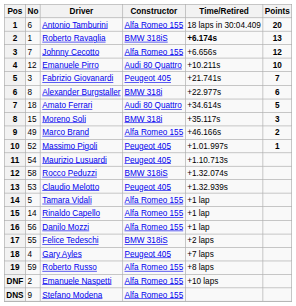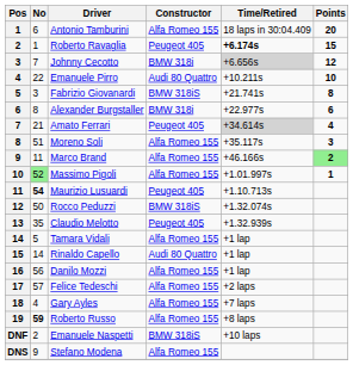 <table class="wikitable" style="font-size: 80%;">
 <tr>
 <th>Pos</th>
 <th>No</th>
 <th>Driver</th>
 <th>Constructor</th>
 <th>Time/Retired</th>
 <th>Points</th>
 </tr>
 <tr>
 <th>1</th>
 <td>6</td>
 <td> <a href='#'>Antonio Tamburini</a></td>
 <td><a href='#'>Alfa Romeo 155</a></td>
 <td>18 laps in 30:04.409</td>
 <td align=center><strong>20</strong></td>
 </tr>
 <tr>
 <th>2</th>
 <td>1</td>
 <td> <a href='#'>Roberto Ravaglia</a></td>
-<td><a href='#'>BMW 318iS</a></td>
+<td><a href='#'>Peugeot 405</a></td>
 <td><strong>+6.174s</strong></td>
-<td align=center><strong>13</strong></td>
+<td align=center><strong>15</strong></td>
 </tr>
 <tr>
 <th>3</th>
 <td>7</td>
 <td> <a href='#'>Johnny Cecotto</a></td>
-<td><a href='#'>Alfa Romeo 155</a></td>
-<td>+6.656s</td>
+<td><a href='#'>BMW 318i</a></td>
+<td style="background: lightgrey;">+6.656s</td>
 <td align=center><strong>12</strong></td>
 </tr>
 <tr>
 <th>4</th>
-<td>12</td>
+<td>22</td>
 <td> <a href='#'>Emanuele Pirro</a></td>
 <td><a href='#'>Audi 80 Quattro</a></td>
 <td>+10.211s</td>
 <td align=center><strong>10</strong></td>
 </tr>
 <tr>
 <th>5</th>
 <td>3</td>
 <td> <a href='#'>Fabrizio Giovanardi</a></td>
-<td><a href='#'>Peugeot 405</a></td>
+<td><a href='#'>BMW 318iS</a></td>
 <td>+21.741s</td>
-<td align=center><strong>7</strong></td>
+<td align=center><strong>8</strong></td>
 </tr>
 <tr>
 <th>6</th>
 <td>8</td>
 <td> <a href='#'> Alexander Burgstaller</a></td>
 <td><a href='#'>BMW 318i</a></td>
 <td>+22.977s</td>
 <td align=center><strong>6</strong></td>
 </tr>
 <tr>
 <th>7</th>
-<td>18</td>
+<td>21</td>
 <td> <a href='#'>Amato Ferrari</a></td>
-<td><a href='#'>Audi 80 Quattro</a></td>
-<td>+34.614s</td>
-<td align=center><strong>5</strong></td>
+<td><a href='#'>Peugeot 405</a></td>
+<td style="background: lightgrey;">+34.614s</td>
+<td align=center><strong>4</strong></td>
 </tr>
 <tr>
 <th>8</th>
-<td>15</td>
+<td>51</td>
 <td> <a href='#'>Moreno Soli</a></td>
-<td><a href='#'>BMW 318i</a></td>
+<td><a href='#'>Alfa Romeo 155</a></td>
 <td>+35.117s</td>
 <td align=center><strong>3</strong></td>
 </tr>
 <tr>
 <th>9</th>
-<td>49</td>
+<td>11</td>
 <td> <a href='#'>Marco Brand</a></td>
 <td><a href='#'>Alfa Romeo 155</a></td>
 <td>+46.166s</td>
-<td align=center><strong>2</strong></td>
+<td align=center style="background: lightgreen;"><strong>2</strong></td>
 </tr>
 <tr>
 <th>10</th>
-<td>52</td>
+<td style="background: lightgreen;">52</td>
 <td> <a href='#'>Massimo Pigoli</a></td>
-<td><a href='#'>Peugeot 405</a></td>
+<td><a href='#'>Alfa Romeo 155</a></td>
 <td>+1.01.997s</td>
 <td align=center><strong>1</strong></td>
 </tr>
 <tr>
 <th>11</th>
-<td>54</td>
+<td><strong>54</strong></td>
 <td> <a href='#'>Maurizio Lusuardi</a></td>
 <td><a href='#'>Peugeot 405</a></td>
 <td>+1.10.713s</td>
 <td></td>
 </tr>
 <tr>
 <th>12</th>
-<td>58</td>
+<td>50</td>
 <td> <a href='#'>Rocco Peduzzi</a></td>
 <td><a href='#'>BMW 318iS</a></td>
 <td>+1.32.074s</td>
 <td></td>
 </tr>
 <tr>
 <th>13</th>
-<td>53</td>
+<td>35</td>
 <td> <a href='#'>Claudio Melotto</a></td>
 <td><a href='#'>Peugeot 405</a></td>
 <td>+1.32.939s</td>
 <td></td>
 </tr>
 <tr>
 <th>14</th>
 <td>5</td>
 <td> <a href='#'>Tamara Vidali</a></td>
 <td><a href='#'>Alfa Romeo 155</a></td>
 <td>+1 lap</td>
 <td></td>
 </tr>
 <tr>
 <th>15</th>
 <td>14</td>
 <td> <a href='#'>Rinaldo Capello</a></td>
-<td><a href='#'>Alfa Romeo 155</a></td>
+<td><a href='#'>Audi 80 Quattro</a></td>
 <td>+1 lap</td>
 <td></td>
 </tr>
 <tr>
 <th>16</th>
 <td>56</td>
 <td> <a href='#'>Danilo Mozzi</a></td>
 <td><a href='#'>Alfa Romeo 155</a></td>
 <td>+1 lap</td>
 <td></td>
 </tr>
 <tr>
 <th>17</th>
-<td>55</td>
+<td>57</td>
 <td> <a href='#'>Felice Tedeschi</a></td>
-<td><a href='#'>BMW 318iS</a></td>
+<td><a href='#'>Alfa Romeo 155</a></td>
 <td>+2 laps</td>
 <td></td>
 </tr>
 <tr>
 <th>18</th>
 <td>4</td>
 <td> <a href='#'>Gary Ayles</a></td>
-<td><a href='#'>Peugeot 405</a></td>
+<td><a href='#'>Alfa Romeo 155</a></td>
 <td>+7 laps</td>
 <td></td>
 </tr>
 <tr>
 <th>19</th>
-<td>59</td>
+<td><strong>59</strong></td>
 <td> <a href='#'>Roberto Russo</a></td>
 <td><a href='#'>Alfa Romeo 155</a></td>
 <td>+8 laps</td>
 <td></td>
 </tr>
 <tr>
 <th>DNF</th>
 <td>2</td>
 <td> <a href='#'>Emanuele Naspetti</a></td>
-<td><a href='#'>Alfa Romeo 155</a></td>
+<td><a href='#'>BMW 318iS</a></td>
 <td>+10 laps</td>
 <td></td>
 </tr>
 <tr>
 <th>DNS</th>
 <td>9</td>
 <td> <a href='#'>Stefano Modena</a></td>
 <td><a href='#'>Alfa Romeo 155</a></td>
 <td></td>
 <td></td>
 </tr>
 <tr>
 </tr>
 </table>
